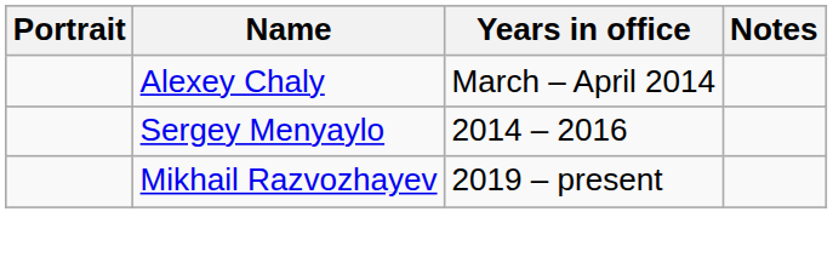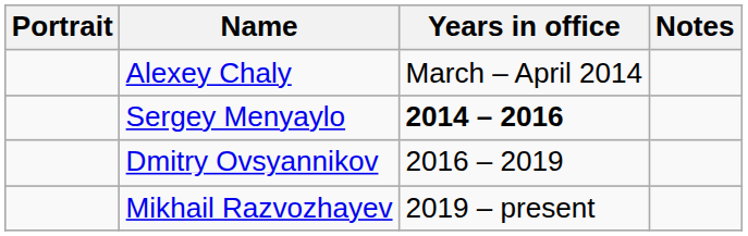 <table class="wikitable">
 <tr>
 <th>Portrait</th>
 <th>Name</th>
 <th>Years in office</th>
 <th>Notes</th>
 </tr>
 <tr>
 <td></td>
 <td><a href='#'>Alexey Chaly</a></td>
 <td>March – April 2014</td>
 <td></td>
 </tr>
 <tr>
 <td></td>
 <td><a href='#'>Sergey Menyaylo</a></td>
-<td>2014 – 2016</td>
+<td><strong>2014 – 2016</strong></td>
+<td></td>
+</tr>
+<tr>
+<td></td>
+<td><a href='#'>Dmitry Ovsyannikov</a></td>
+<td>2016 – 2019</td>
 <td></td>
 </tr>
 <tr>
 <td></td>
 <td><a href='#'>Mikhail Razvozhayev</a></td>
 <td>2019 – present</td>
 <td></td>
 </tr>
 </table>
